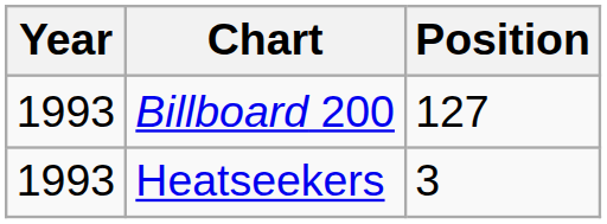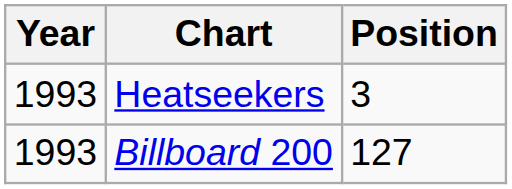 <table class="wikitable sortable plainrowheaders">
 <tr>
 <th align="left">Year</th>
 <th align="left">Chart</th>
 <th align="left">Position</th>
 </tr>
 <tr>
 <td align="left">1993</td>
+<td align="left"><a href='#'>Heatseekers</a></td>
+<td align="left">3</td>
+</tr>
+<tr>
+<td align="left">1993</td>
 <td align="left"><a href='#'><em>Billboard</em> 200</a></td>
 <td align="left">127</td>
 </tr>
-<tr>
-<td align="left">1993</td>
-<td align="left"><a href='#'>Heatseekers</a></td>
-<td align="left">3</td>
-</tr>
 </table>
